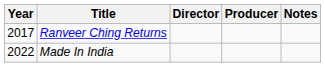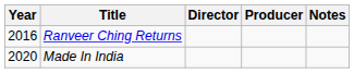 <table class="wikitable">
 <tr>
 <th>Year</th>
 <th>Title</th>
 <th>Director</th>
 <th>Producer</th>
 <th>Notes</th>
 </tr>
 <tr>
-<td>2017</td>
+<td>2016</td>
 <td><em><a href='#'>Ranveer Ching Returns</a></em></td>
 <td style="text-align: center;"></td>
 <td style="text-align: center;"></td>
 <td></td>
 </tr>
 <tr>
-<td>2022</td>
+<td>2020</td>
 <td><em>Made In India</em></td>
 <td style="text-align: center;"></td>
 <td style="text-align: center;"></td>
 <td></td>
 </tr>
 </table>
